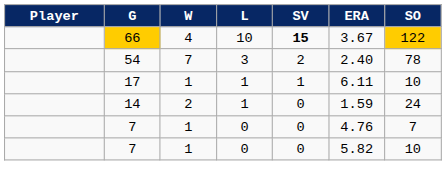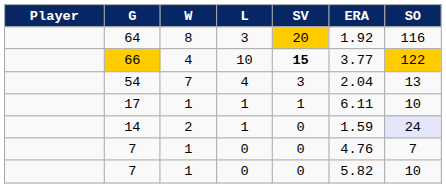 <table class="wikitable sortable">
 <tr>
 <th style="background:#072764;color:white;" width="16%">Player</th>
 <th style="background:#072764;color:white;" width="9%">G</th>
 <th style="background:#072764;color:white;" width="9%">W</th>
 <th style="background:#072764;color:white;" width="9%">L</th>
 <th style="background:#072764;color:white;" width="9%">SV</th>
 <th style="background:#072764;color:white;" width="9%">ERA</th>
 <th style="background:#072764;color:white;" width="9%">SO</th>
 </tr>
 <tr align="center">
 <td></td>
+<td>64</td>
+<td>8</td>
+<td>3</td>
+<td bgcolor="#FFCC00">20</td>
+<td>1.92</td>
+<td>116</td>
+</tr>
+<tr align="center">
+<td></td>
 <td bgcolor="#FFCC00">66</td>
 <td>4</td>
 <td>10</td>
 <td><strong>15</strong></td>
-<td>3.67</td>
+<td>3.77</td>
 <td bgcolor="#FFCC00">122</td>
 </tr>
 <tr align="center">
 <td></td>
 <td>54</td>
 <td>7</td>
+<td>4</td>
 <td>3</td>
-<td>2</td>
-<td>2.40</td>
-<td>78</td>
+<td>2.04</td>
+<td>13</td>
 </tr>
 <tr align="center">
 <td></td>
 <td>17</td>
 <td>1</td>
 <td>1</td>
 <td>1</td>
 <td>6.11</td>
 <td>10</td>
 </tr>
 <tr align="center">
 <td></td>
 <td>14</td>
 <td>2</td>
 <td>1</td>
 <td>0</td>
 <td>1.59</td>
-<td>24</td>
+<td style="background: lavender;">24</td>
 </tr>
 <tr align="center">
 <td></td>
 <td>7</td>
 <td>1</td>
 <td>0</td>
 <td>0</td>
 <td>4.76</td>
 <td>7</td>
 </tr>
 <tr align="center">
 <td></td>
 <td>7</td>
 <td>1</td>
 <td>0</td>
 <td>0</td>
 <td>5.82</td>
 <td>10</td>
 </tr>
 </table>
